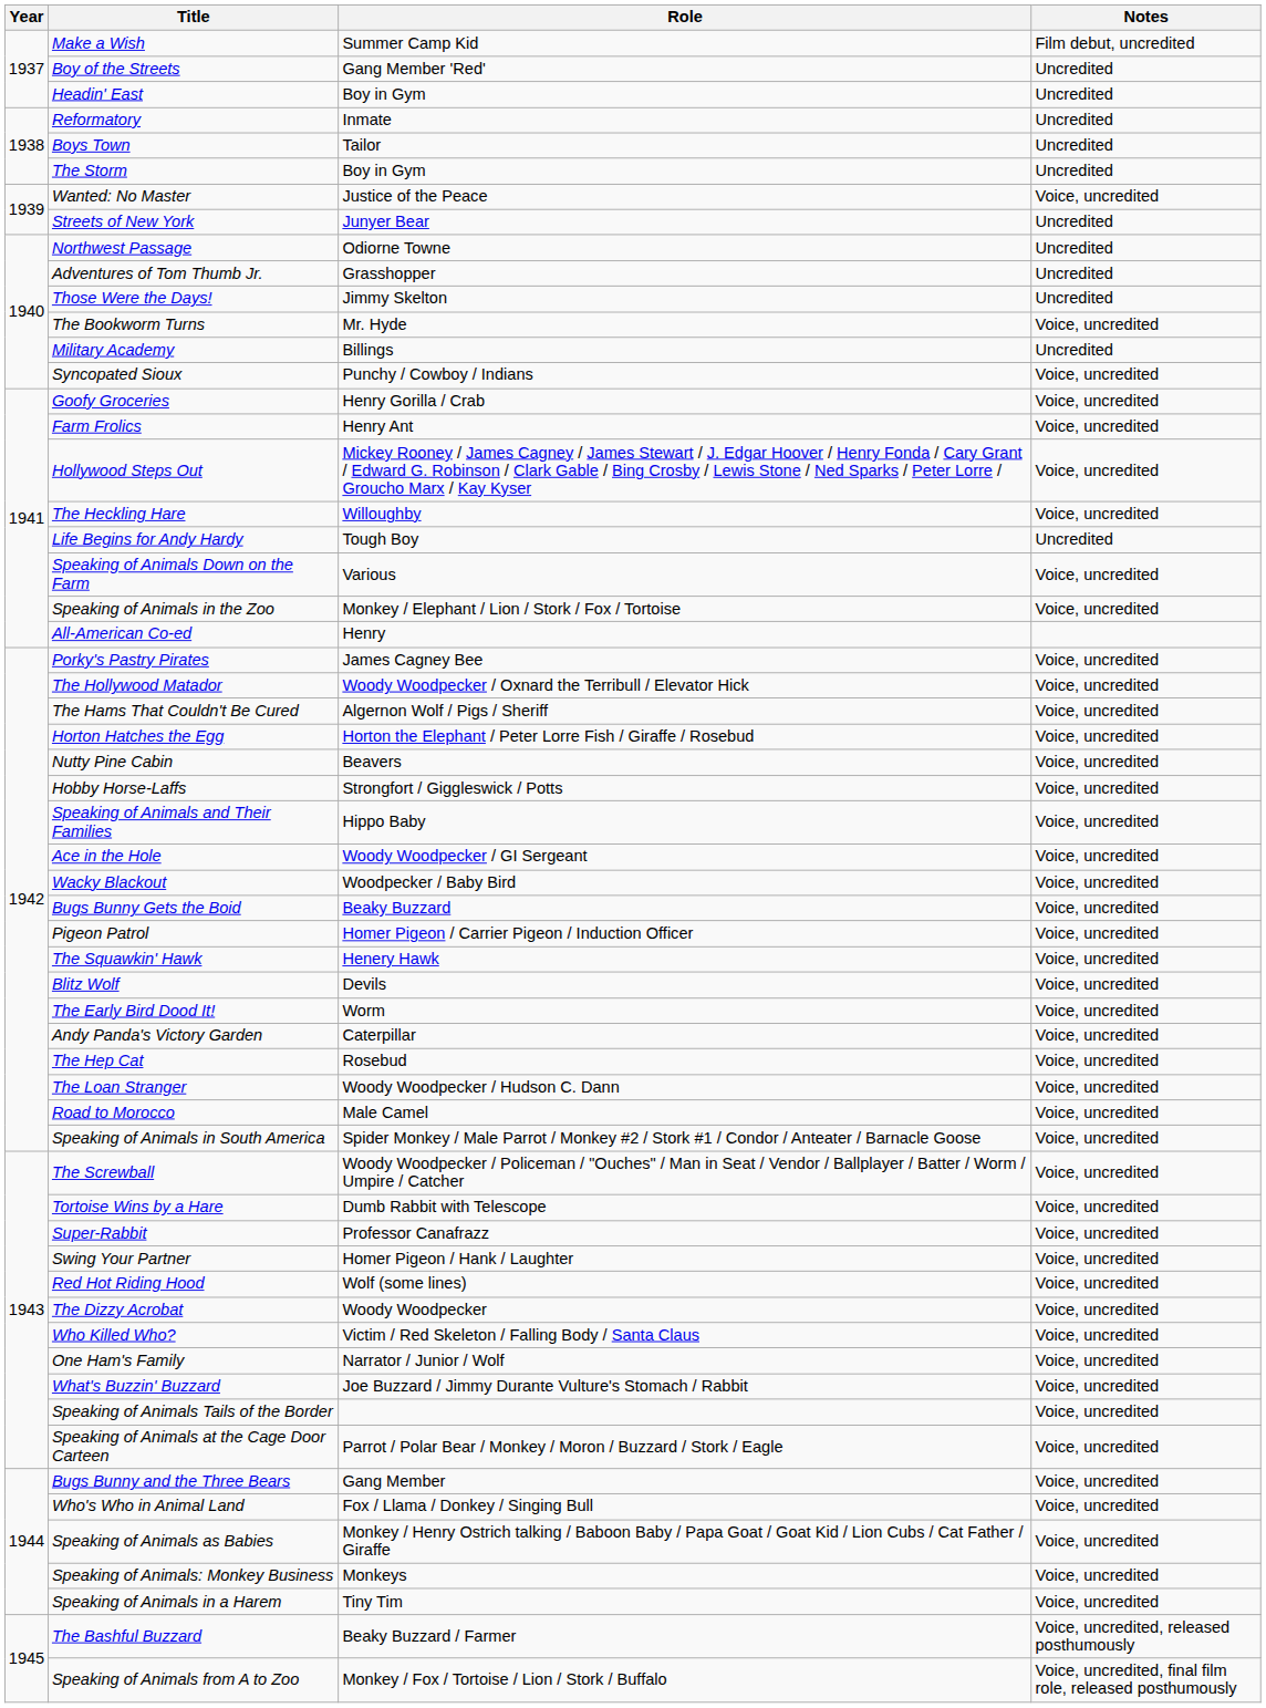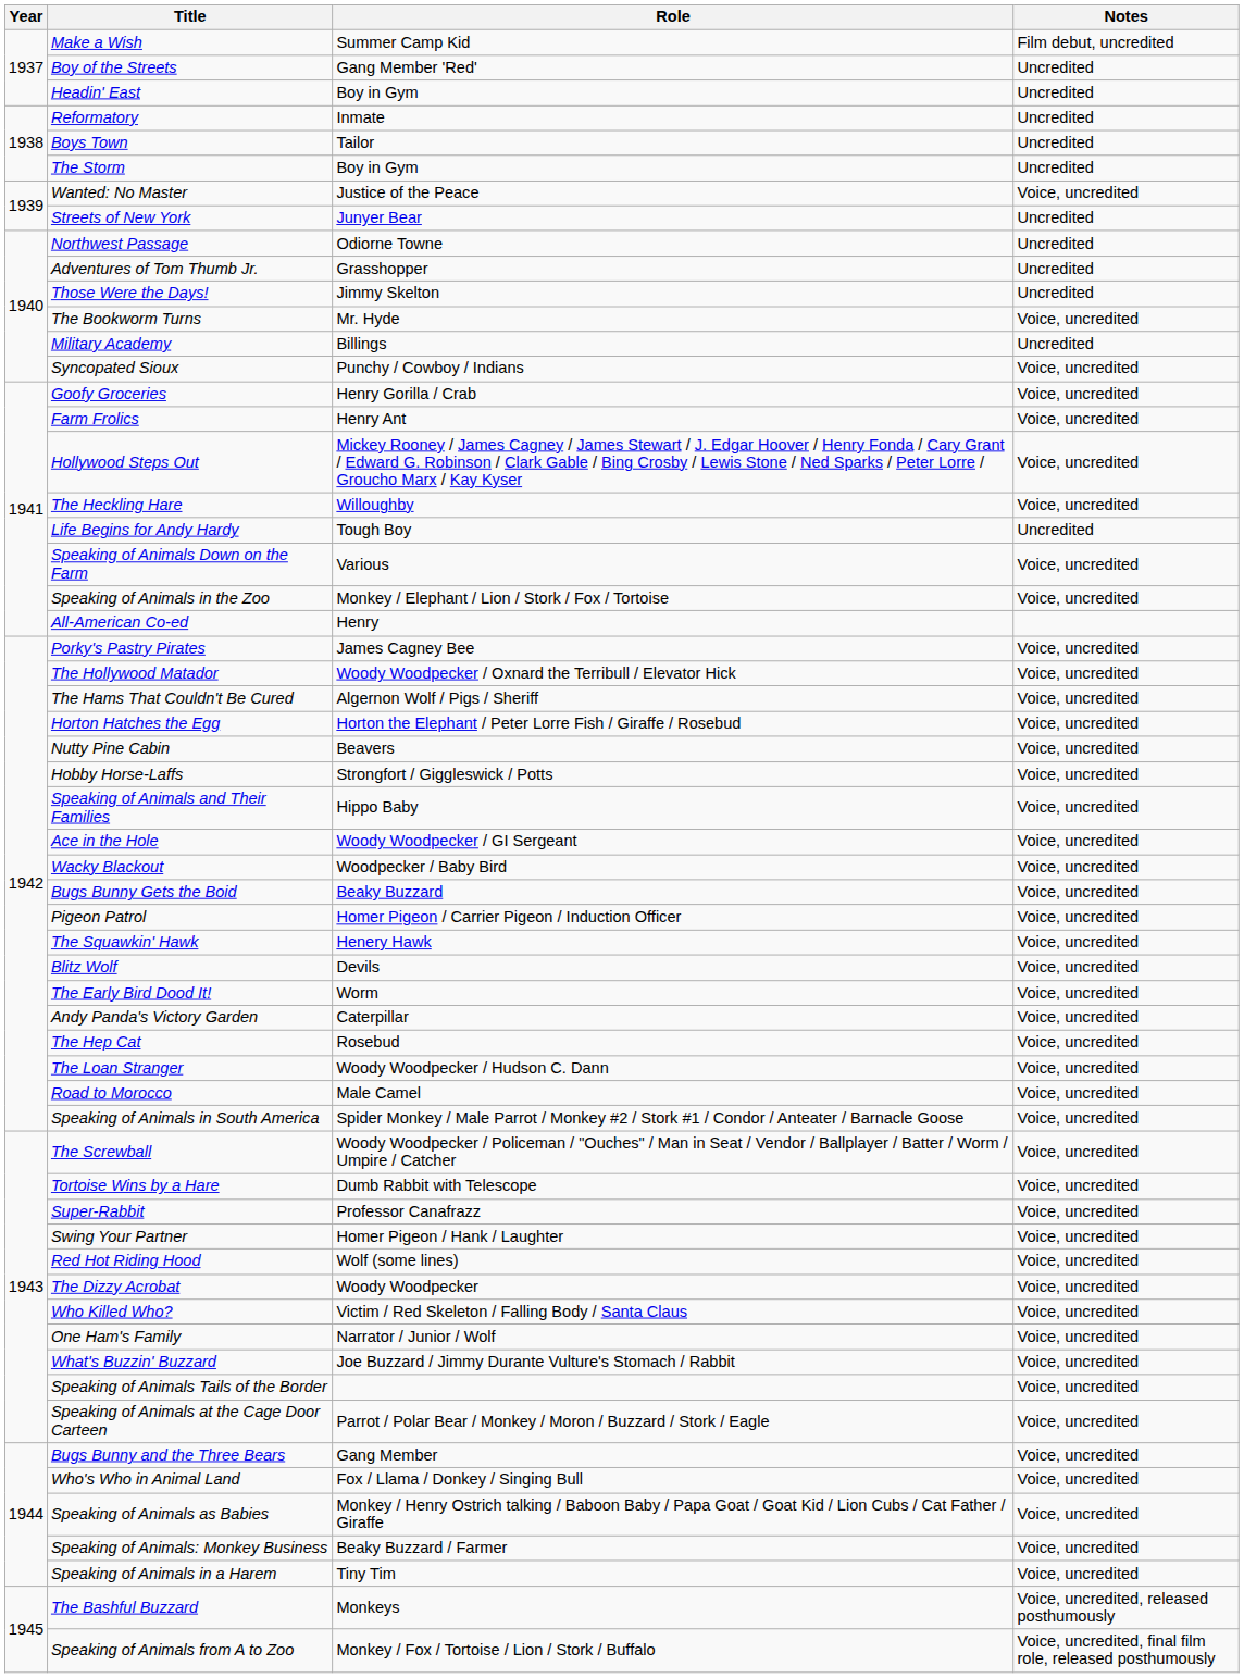 <table class="wikitable">
 <tr>
 <th>Year</th>
 <th>Title</th>
 <th>Role</th>
 <th>Notes</th>
 </tr>
 <tr>
 <td rowspan="3">1937</td>
 <td><em><a href='#'>Make a Wish</a></em></td>
 <td>Summer Camp Kid</td>
 <td>Film debut, uncredited</td>
 </tr>
 <tr>
 <td><em><a href='#'>Boy of the Streets</a></em></td>
 <td>Gang Member 'Red'</td>
 <td>Uncredited</td>
 </tr>
 <tr>
 <td><em><a href='#'>Headin' East</a></em></td>
 <td>Boy in Gym</td>
 <td>Uncredited</td>
 </tr>
 <tr>
 <td rowspan="3">1938</td>
 <td><em><a href='#'>Reformatory</a></em></td>
 <td>Inmate</td>
 <td>Uncredited</td>
 </tr>
 <tr>
 <td><em><a href='#'>Boys Town</a></em></td>
 <td>Tailor</td>
 <td>Uncredited</td>
 </tr>
 <tr>
 <td><em><a href='#'>The Storm</a></em></td>
 <td>Boy in Gym</td>
 <td>Uncredited</td>
 </tr>
 <tr>
 <td rowspan="2">1939</td>
 <td><em>Wanted: No Master</em></td>
 <td>Justice of the Peace</td>
 <td>Voice, uncredited</td>
 </tr>
 <tr>
 <td><em><a href='#'>Streets of New York</a></em></td>
 <td><a href='#'>Junyer Bear</a></td>
 <td>Uncredited</td>
 </tr>
 <tr>
 <td rowspan="6">1940</td>
 <td><em><a href='#'>Northwest Passage</a></em></td>
 <td>Odiorne Towne</td>
 <td>Uncredited</td>
 </tr>
 <tr>
 <td><em>Adventures of Tom Thumb Jr.</em></td>
 <td>Grasshopper</td>
 <td>Uncredited</td>
 </tr>
 <tr>
 <td><em><a href='#'>Those Were the Days!</a></em></td>
 <td>Jimmy Skelton</td>
 <td>Uncredited</td>
 </tr>
 <tr>
 <td><em>The Bookworm Turns</em></td>
 <td>Mr. Hyde</td>
 <td>Voice, uncredited</td>
 </tr>
 <tr>
 <td><em><a href='#'>Military Academy</a></em></td>
 <td>Billings</td>
 <td>Uncredited</td>
 </tr>
 <tr>
 <td><em>Syncopated Sioux</em></td>
 <td>Punchy / Cowboy / Indians</td>
 <td>Voice, uncredited</td>
 </tr>
 <tr>
 <td rowspan="8">1941</td>
 <td><em><a href='#'>Goofy Groceries</a></em></td>
 <td>Henry Gorilla / Crab</td>
 <td>Voice, uncredited</td>
 </tr>
 <tr>
 <td><em><a href='#'>Farm Frolics</a></em></td>
 <td>Henry Ant</td>
 <td>Voice, uncredited</td>
 </tr>
 <tr>
 <td><em><a href='#'>Hollywood Steps Out</a></em></td>
 <td><a href='#'>Mickey Rooney</a> / <a href='#'>James Cagney</a> / <a href='#'>James Stewart</a> / <a href='#'>J. Edgar Hoover</a> / <a href='#'>Henry Fonda</a> / <a href='#'>Cary Grant</a> / <a href='#'>Edward G. Robinson</a> / <a href='#'>Clark Gable</a> / <a href='#'>Bing Crosby</a> / <a href='#'>Lewis Stone</a> / <a href='#'>Ned Sparks</a> / <a href='#'>Peter Lorre</a> / <a href='#'>Groucho Marx</a> / <a href='#'>Kay Kyser</a></td>
 <td>Voice, uncredited</td>
 </tr>
 <tr>
 <td><em><a href='#'>The Heckling Hare</a></em></td>
 <td><a href='#'>Willoughby</a></td>
 <td>Voice, uncredited</td>
 </tr>
 <tr>
 <td><em><a href='#'>Life Begins for Andy Hardy</a></em></td>
 <td>Tough Boy</td>
 <td>Uncredited</td>
 </tr>
 <tr>
 <td><em><a href='#'>Speaking of Animals Down on the Farm</a></em></td>
 <td>Various</td>
 <td>Voice, uncredited</td>
 </tr>
 <tr>
 <td><em>Speaking of Animals in the Zoo</em></td>
 <td>Monkey / Elephant / Lion / Stork / Fox / Tortoise</td>
 <td>Voice, uncredited</td>
 </tr>
 <tr>
 <td><em><a href='#'>All-American Co-ed</a></em></td>
 <td>Henry</td>
 <td></td>
 </tr>
 <tr>
 <td rowspan="19">1942</td>
 <td><em><a href='#'>Porky's Pastry Pirates</a></em></td>
 <td>James Cagney Bee</td>
 <td>Voice, uncredited</td>
 </tr>
 <tr>
 <td><em><a href='#'>The Hollywood Matador</a></em></td>
 <td><a href='#'>Woody Woodpecker</a> / Oxnard the Terribull / Elevator Hick</td>
 <td>Voice, uncredited</td>
 </tr>
 <tr>
 <td style="white-space:nowrap"><em>The Hams That Couldn't Be Cured</em></td>
 <td>Algernon Wolf / Pigs / Sheriff</td>
 <td>Voice, uncredited</td>
 </tr>
 <tr>
 <td><em><a href='#'>Horton Hatches the Egg</a></em></td>
 <td><a href='#'>Horton the Elephant</a> / Peter Lorre Fish / Giraffe / Rosebud</td>
 <td>Voice, uncredited</td>
 </tr>
 <tr>
 <td><em>Nutty Pine Cabin</em></td>
 <td>Beavers</td>
 <td>Voice, uncredited</td>
 </tr>
 <tr>
 <td><em>Hobby Horse-Laffs</em></td>
 <td>Strongfort / Giggleswick / Potts</td>
 <td>Voice, uncredited</td>
 </tr>
 <tr>
 <td><em><a href='#'>Speaking of Animals and Their Families</a></em></td>
 <td>Hippo Baby</td>
 <td>Voice, uncredited</td>
 </tr>
 <tr>
 <td><em><a href='#'>Ace in the Hole</a></em></td>
 <td><a href='#'>Woody Woodpecker</a> / GI Sergeant</td>
 <td>Voice, uncredited</td>
 </tr>
 <tr>
 <td><em><a href='#'>Wacky Blackout</a></em></td>
 <td>Woodpecker / Baby Bird</td>
 <td>Voice, uncredited</td>
 </tr>
 <tr>
 <td><em><a href='#'>Bugs Bunny Gets the Boid</a></em></td>
 <td><a href='#'>Beaky Buzzard</a></td>
 <td>Voice, uncredited</td>
 </tr>
 <tr>
 <td><em>Pigeon Patrol</em></td>
 <td><a href='#'>Homer Pigeon</a> / Carrier Pigeon / Induction Officer</td>
 <td>Voice, uncredited</td>
 </tr>
 <tr>
 <td><em><a href='#'>The Squawkin' Hawk</a></em></td>
 <td><a href='#'>Henery Hawk</a></td>
 <td>Voice, uncredited</td>
 </tr>
 <tr>
 <td><em><a href='#'>Blitz Wolf</a></em></td>
 <td>Devils</td>
 <td>Voice, uncredited</td>
 </tr>
 <tr>
 <td><em><a href='#'>The Early Bird Dood It!</a></em></td>
 <td>Worm</td>
 <td>Voice, uncredited</td>
 </tr>
 <tr>
 <td><em>Andy Panda's Victory Garden</em></td>
 <td>Caterpillar</td>
 <td>Voice, uncredited</td>
 </tr>
 <tr>
 <td><em><a href='#'>The Hep Cat</a></em></td>
 <td>Rosebud</td>
 <td>Voice, uncredited</td>
 </tr>
 <tr>
 <td><em><a href='#'>The Loan Stranger</a></em></td>
 <td>Woody Woodpecker / Hudson C. Dann</td>
 <td>Voice, uncredited</td>
 </tr>
 <tr>
 <td><em><a href='#'>Road to Morocco</a></em></td>
 <td>Male Camel</td>
 <td>Voice, uncredited</td>
 </tr>
 <tr>
 <td><em>Speaking of Animals in South America</em></td>
 <td>Spider Monkey / Male Parrot / Monkey #2 / Stork #1 / Condor / Anteater / Barnacle Goose</td>
 <td>Voice, uncredited</td>
 </tr>
 <tr>
 <td rowspan="11">1943</td>
 <td><em><a href='#'>The Screwball</a></em></td>
 <td>Woody Woodpecker / Policeman / "Ouches" / Man in Seat / Vendor / Ballplayer / Batter / Worm / Umpire / Catcher</td>
 <td>Voice, uncredited</td>
 </tr>
 <tr>
 <td><em><a href='#'>Tortoise Wins by a Hare</a></em></td>
 <td>Dumb Rabbit with Telescope</td>
 <td>Voice, uncredited</td>
 </tr>
 <tr>
 <td><em><a href='#'>Super-Rabbit</a></em></td>
 <td>Professor Canafrazz</td>
 <td>Voice, uncredited</td>
 </tr>
 <tr>
 <td><em>Swing Your Partner</em></td>
 <td>Homer Pigeon / Hank / Laughter</td>
 <td>Voice, uncredited</td>
 </tr>
 <tr>
 <td><em><a href='#'>Red Hot Riding Hood</a></em></td>
 <td>Wolf (some lines)</td>
 <td>Voice, uncredited</td>
 </tr>
 <tr>
 <td><em><a href='#'>The Dizzy Acrobat</a></em></td>
 <td>Woody Woodpecker</td>
 <td>Voice, uncredited</td>
 </tr>
 <tr>
 <td><em><a href='#'>Who Killed Who?</a></em></td>
 <td>Victim / Red Skeleton / Falling Body / <a href='#'>Santa Claus</a></td>
 <td>Voice, uncredited</td>
 </tr>
 <tr>
 <td><em>One Ham's Family</em></td>
 <td>Narrator / Junior / Wolf</td>
 <td>Voice, uncredited</td>
 </tr>
 <tr>
 <td><em><a href='#'>What's Buzzin' Buzzard</a></em></td>
 <td>Joe Buzzard / Jimmy Durante Vulture's Stomach / Rabbit</td>
 <td>Voice, uncredited</td>
 </tr>
 <tr>
 <td><em>Speaking of Animals Tails of the Border</em></td>
 <td></td>
 <td>Voice, uncredited</td>
 </tr>
 <tr>
 <td><em>Speaking of Animals at the Cage Door Carteen</em></td>
 <td>Parrot / Polar Bear / Monkey / Moron / Buzzard / Stork / Eagle</td>
 <td>Voice, uncredited</td>
 </tr>
 <tr>
 <td rowspan="5">1944</td>
 <td><em><a href='#'>Bugs Bunny and the Three Bears</a></em></td>
 <td>Gang Member</td>
 <td>Voice, uncredited</td>
 </tr>
 <tr>
 <td><em>Who's Who in Animal Land</em></td>
 <td>Fox / Llama / Donkey / Singing Bull</td>
 <td>Voice, uncredited</td>
 </tr>
 <tr>
 <td><em>Speaking of Animals as Babies</em></td>
 <td>Monkey / Henry Ostrich talking / Baboon Baby / Papa Goat / Goat Kid / Lion Cubs / Cat Father / Giraffe</td>
 <td>Voice, uncredited</td>
 </tr>
 <tr>
 <td><em>Speaking of Animals: Monkey Business</em></td>
-<td>Monkeys</td>
+<td>Beaky Buzzard / Farmer</td>
 <td>Voice, uncredited</td>
 </tr>
 <tr>
 <td><em>Speaking of Animals in a Harem</em></td>
 <td>Tiny Tim</td>
 <td>Voice, uncredited</td>
 </tr>
 <tr>
 <td rowspan="2">1945</td>
 <td><em><a href='#'>The Bashful Buzzard</a></em></td>
-<td>Beaky Buzzard / Farmer</td>
+<td>Monkeys</td>
 <td>Voice, uncredited, released posthumously</td>
 </tr>
 <tr>
 <td><em>Speaking of Animals from A to Zoo</em></td>
 <td>Monkey / Fox / Tortoise / Lion / Stork / Buffalo</td>
 <td>Voice, uncredited, final film role, released posthumously</td>
 </tr>
 </table>
